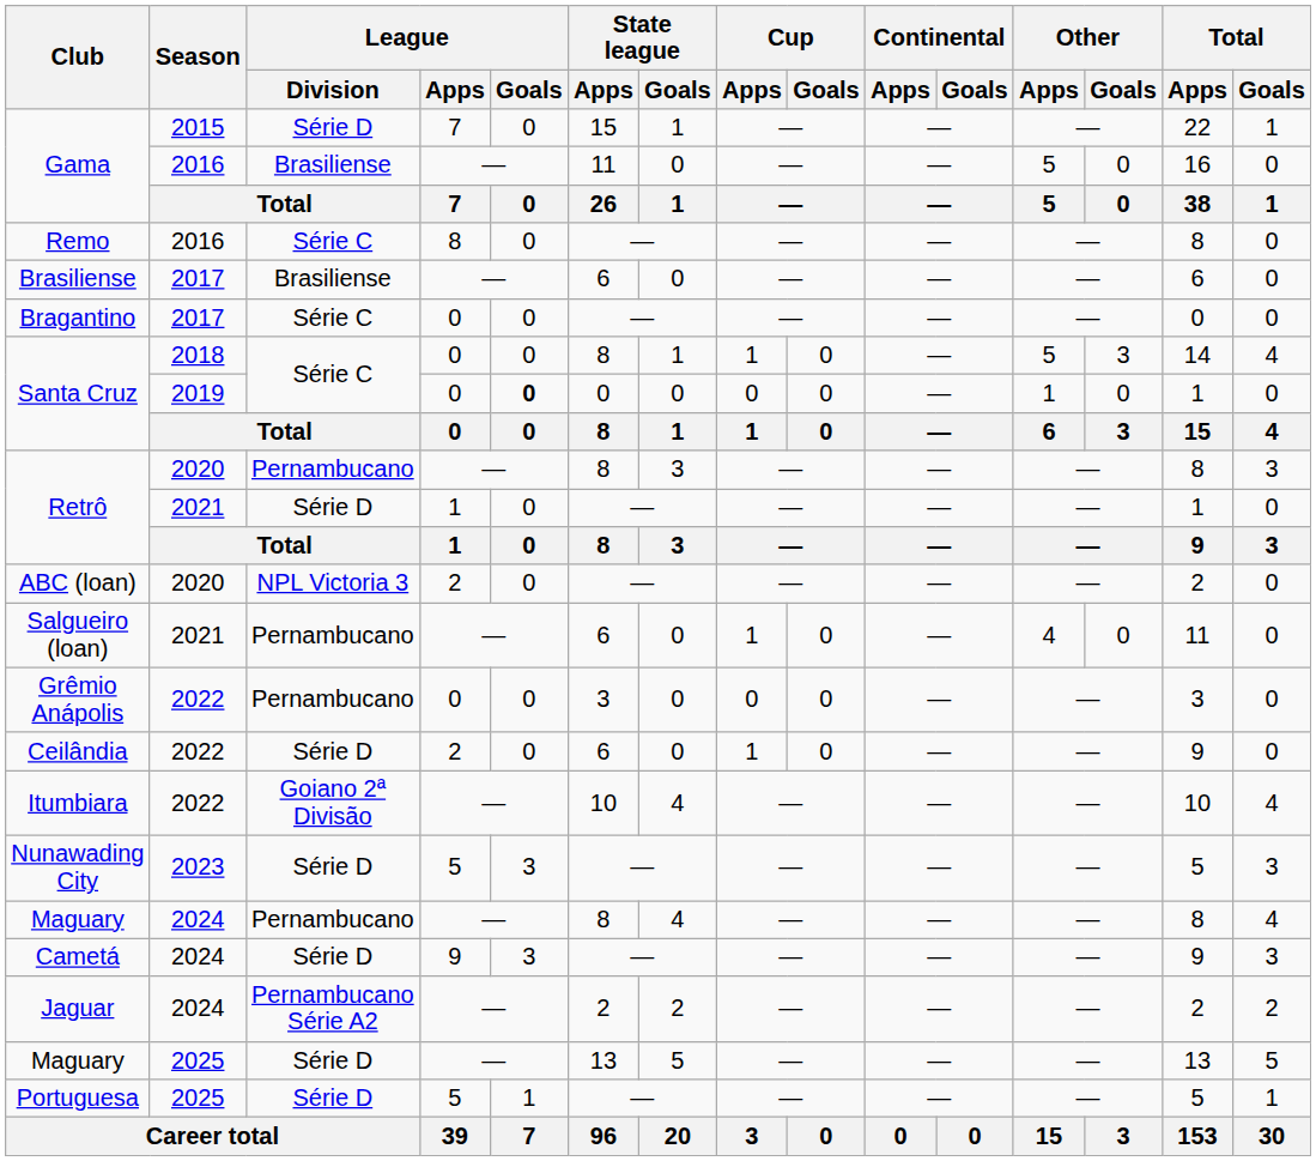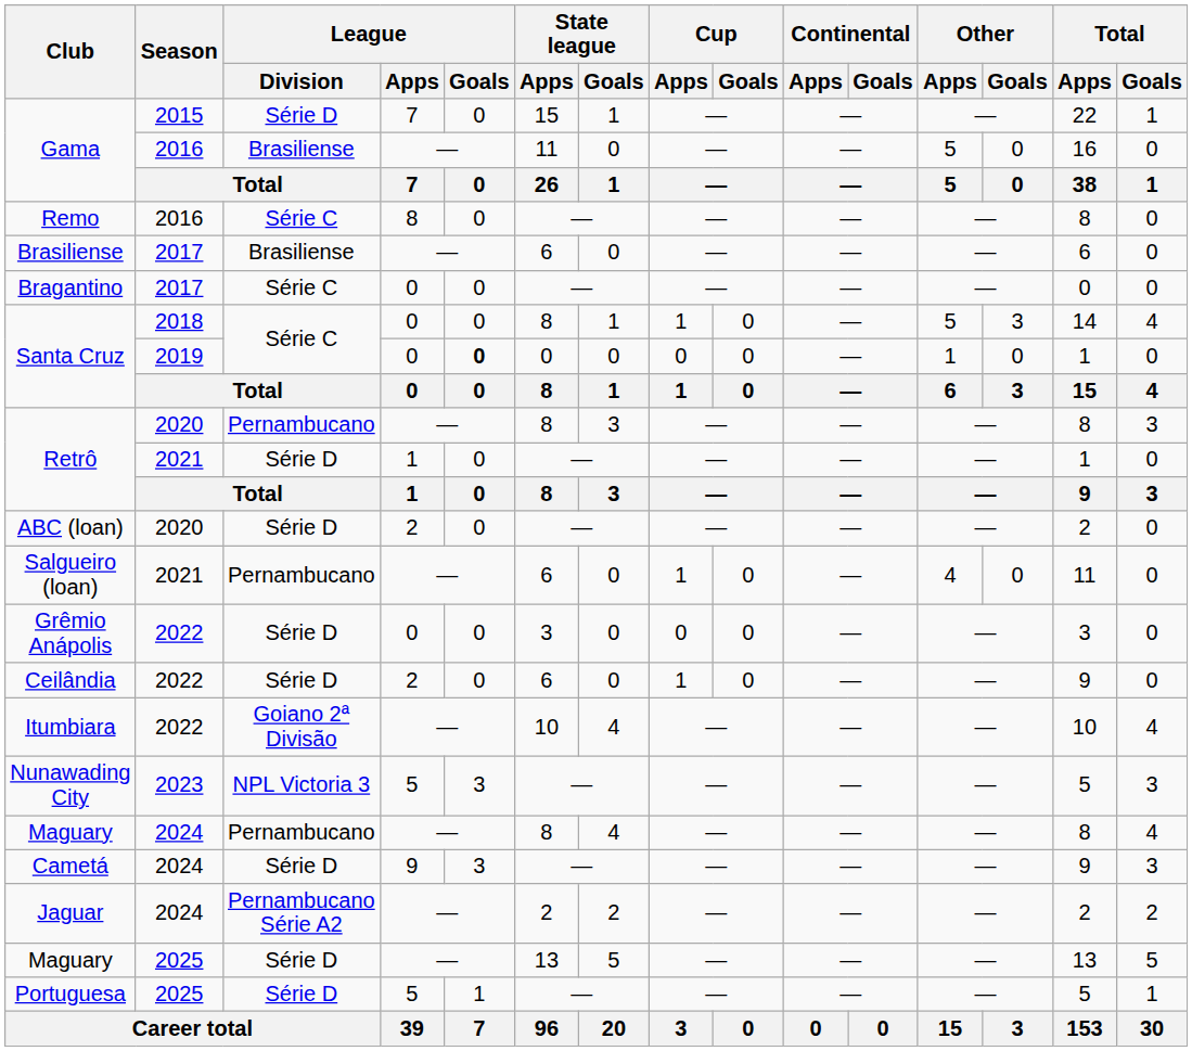 <table class="wikitable" style="text-align: center;">
 <tr>
 <th rowspan="2">Club</th>
 <th rowspan="2">Season</th>
 <th colspan="3">League</th>
 <th colspan="2">State league</th>
 <th colspan="2">Cup</th>
 <th colspan="2">Continental</th>
 <th colspan="2">Other</th>
 <th colspan="2">Total</th>
 </tr>
 <tr>
 <th>Division</th>
 <th>Apps</th>
 <th>Goals</th>
 <th>Apps</th>
 <th>Goals</th>
 <th>Apps</th>
 <th>Goals</th>
 <th>Apps</th>
 <th>Goals</th>
 <th>Apps</th>
 <th>Goals</th>
 <th>Apps</th>
 <th>Goals</th>
 </tr>
 <tr>
 <td rowspan="3" valign="center"><a href='#'>Gama</a></td>
 <td><a href='#'>2015</a></td>
 <td><a href='#'>Série D</a></td>
 <td>7</td>
 <td>0</td>
 <td>15</td>
 <td>1</td>
 <td colspan="2">—</td>
 <td colspan="2">—</td>
 <td colspan="2">—</td>
 <td>22</td>
 <td>1</td>
 </tr>
 <tr>
 <td><a href='#'>2016</a></td>
 <td><a href='#'>Brasiliense</a></td>
 <td colspan="2">—</td>
 <td>11</td>
 <td>0</td>
 <td colspan="2">—</td>
 <td colspan="2">—</td>
 <td>5</td>
 <td>0</td>
 <td>16</td>
 <td>0</td>
 </tr>
 <tr>
 <th colspan="2">Total</th>
 <th>7</th>
 <th>0</th>
 <th>26</th>
 <th>1</th>
 <th colspan="2">—</th>
 <th colspan="2">—</th>
 <th>5</th>
 <th>0</th>
 <th>38</th>
 <th>1</th>
 </tr>
 <tr>
 <td valign="center"><a href='#'>Remo</a></td>
 <td>2016</td>
 <td><a href='#'>Série C</a></td>
 <td>8</td>
 <td>0</td>
 <td colspan="2">—</td>
 <td colspan="2">—</td>
 <td colspan="2">—</td>
 <td colspan="2">—</td>
 <td>8</td>
 <td>0</td>
 </tr>
 <tr>
 <td valign="center"><a href='#'>Brasiliense</a></td>
 <td><a href='#'>2017</a></td>
 <td>Brasiliense</td>
 <td colspan="2">—</td>
 <td>6</td>
 <td>0</td>
 <td colspan="2">—</td>
 <td colspan="2">—</td>
 <td colspan="2">—</td>
 <td>6</td>
 <td>0</td>
 </tr>
 <tr>
 <td valign="center"><a href='#'>Bragantino</a></td>
 <td><a href='#'>2017</a></td>
 <td>Série C</td>
 <td>0</td>
 <td>0</td>
 <td colspan="2">—</td>
 <td colspan="2">—</td>
 <td colspan="2">—</td>
 <td colspan="2">—</td>
 <td>0</td>
 <td>0</td>
 </tr>
 <tr>
 <td rowspan="3" valign="center"><a href='#'>Santa Cruz</a></td>
 <td><a href='#'>2018</a></td>
 <td rowspan="2">Série C</td>
 <td>0</td>
 <td>0</td>
 <td>8</td>
 <td>1</td>
 <td>1</td>
 <td>0</td>
 <td colspan="2">—</td>
 <td>5</td>
 <td>3</td>
 <td>14</td>
 <td>4</td>
 </tr>
 <tr>
 <td><a href='#'>2019</a></td>
 <td>0</td>
 <td><strong>0</strong></td>
 <td>0</td>
 <td>0</td>
 <td>0</td>
 <td>0</td>
 <td colspan="2">—</td>
 <td>1</td>
 <td>0</td>
 <td>1</td>
 <td>0</td>
 </tr>
 <tr>
 <th colspan="2">Total</th>
 <th>0</th>
 <th>0</th>
 <th>8</th>
 <th>1</th>
 <th>1</th>
 <th>0</th>
 <th colspan="2">—</th>
 <th>6</th>
 <th>3</th>
 <th>15</th>
 <th>4</th>
 </tr>
 <tr>
 <td rowspan="3" valign="center"><a href='#'>Retrô</a></td>
 <td><a href='#'>2020</a></td>
 <td><a href='#'>Pernambucano</a></td>
 <td colspan="2">—</td>
 <td>8</td>
 <td>3</td>
 <td colspan="2">—</td>
 <td colspan="2">—</td>
 <td colspan="2">—</td>
 <td>8</td>
 <td>3</td>
 </tr>
 <tr>
 <td><a href='#'>2021</a></td>
 <td>Série D</td>
 <td>1</td>
 <td>0</td>
 <td colspan="2">—</td>
 <td colspan="2">—</td>
 <td colspan="2">—</td>
 <td colspan="2">—</td>
 <td>1</td>
 <td>0</td>
 </tr>
 <tr>
 <th colspan="2">Total</th>
 <th>1</th>
 <th>0</th>
 <th>8</th>
 <th>3</th>
 <th colspan="2">—</th>
 <th colspan="2">—</th>
 <th colspan="2">—</th>
 <th>9</th>
 <th>3</th>
 </tr>
 <tr>
 <td><a href='#'>ABC</a> (loan)</td>
 <td>2020</td>
-<td><a href='#'>NPL Victoria 3</a></td>
+<td>Série D</td>
 <td>2</td>
 <td>0</td>
 <td colspan="2">—</td>
 <td colspan="2">—</td>
 <td colspan="2">—</td>
 <td colspan="2">—</td>
 <td>2</td>
 <td>0</td>
 </tr>
 <tr>
 <td><a href='#'>Salgueiro</a> (loan)</td>
 <td>2021</td>
 <td>Pernambucano</td>
 <td colspan="2">—</td>
 <td>6</td>
 <td>0</td>
 <td>1</td>
 <td>0</td>
 <td colspan="2">—</td>
 <td>4</td>
 <td>0</td>
 <td>11</td>
 <td>0</td>
 </tr>
 <tr>
 <td><a href='#'>Grêmio Anápolis</a></td>
 <td><a href='#'>2022</a></td>
-<td>Pernambucano</td>
+<td>Série D</td>
 <td>0</td>
 <td>0</td>
 <td>3</td>
 <td>0</td>
 <td>0</td>
 <td>0</td>
 <td colspan="2">—</td>
 <td colspan="2">—</td>
 <td>3</td>
 <td>0</td>
 </tr>
 <tr>
 <td><a href='#'>Ceilândia</a></td>
 <td>2022</td>
 <td>Série D</td>
 <td>2</td>
 <td>0</td>
 <td>6</td>
 <td>0</td>
 <td>1</td>
 <td>0</td>
 <td colspan="2">—</td>
 <td colspan="2">—</td>
 <td>9</td>
 <td>0</td>
 </tr>
 <tr>
 <td><a href='#'>Itumbiara</a></td>
 <td>2022</td>
 <td><a href='#'>Goiano 2ª Divisão</a></td>
 <td colspan="2">—</td>
 <td>10</td>
 <td>4</td>
 <td colspan="2">—</td>
 <td colspan="2">—</td>
 <td colspan="2">—</td>
 <td>10</td>
 <td>4</td>
 </tr>
 <tr>
 <td><a href='#'>Nunawading City</a></td>
 <td><a href='#'>2023</a></td>
-<td>Série D</td>
+<td><a href='#'>NPL Victoria 3</a></td>
 <td>5</td>
 <td>3</td>
 <td colspan="2">—</td>
 <td colspan="2">—</td>
 <td colspan="2">—</td>
 <td colspan="2">—</td>
 <td>5</td>
 <td>3</td>
 </tr>
 <tr>
 <td valign="center"><a href='#'>Maguary</a></td>
 <td><a href='#'>2024</a></td>
 <td>Pernambucano</td>
 <td colspan="2">—</td>
 <td>8</td>
 <td>4</td>
 <td colspan="2">—</td>
 <td colspan="2">—</td>
 <td colspan="2">—</td>
 <td>8</td>
 <td>4</td>
 </tr>
 <tr>
 <td valign="center"><a href='#'>Cametá</a></td>
 <td>2024</td>
 <td>Série D</td>
 <td>9</td>
 <td>3</td>
 <td colspan="2">—</td>
 <td colspan="2">—</td>
 <td colspan="2">—</td>
 <td colspan="2">—</td>
 <td>9</td>
 <td>3</td>
 </tr>
 <tr>
 <td valign="center"><a href='#'>Jaguar</a></td>
 <td>2024</td>
 <td><a href='#'>Pernambucano Série A2</a></td>
 <td colspan="2">—</td>
 <td>2</td>
 <td>2</td>
 <td colspan="2">—</td>
 <td colspan="2">—</td>
 <td colspan="2">—</td>
 <td>2</td>
 <td>2</td>
 </tr>
 <tr>
 <td valign="center">Maguary</td>
 <td><a href='#'>2025</a></td>
 <td>Série D</td>
 <td colspan="2">—</td>
 <td>13</td>
 <td>5</td>
 <td colspan="2">—</td>
 <td colspan="2">—</td>
 <td colspan="2">—</td>
 <td>13</td>
 <td>5</td>
 </tr>
 <tr>
 <td valign="center"><a href='#'>Portuguesa</a></td>
 <td><a href='#'>2025</a></td>
 <td><a href='#'>Série D</a></td>
 <td>5</td>
 <td>1</td>
 <td colspan="2">—</td>
 <td colspan="2">—</td>
 <td colspan="2">—</td>
 <td colspan="2">—</td>
 <td>5</td>
 <td>1</td>
 </tr>
 <tr>
 <th colspan="3"><strong>Career total</strong></th>
 <th>39</th>
 <th>7</th>
 <th>96</th>
 <th>20</th>
 <th>3</th>
 <th>0</th>
 <th>0</th>
 <th>0</th>
 <th>15</th>
 <th>3</th>
 <th>153</th>
 <th>30</th>
 </tr>
 </table>
